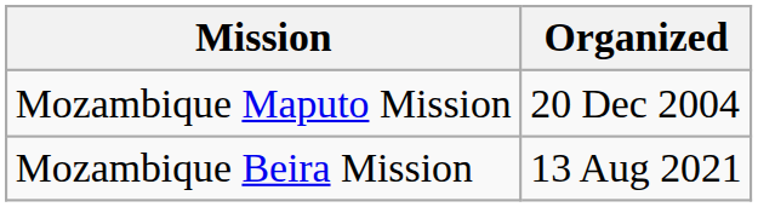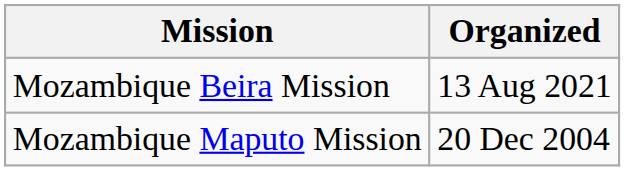 <table class="wikitable">
 <tr>
 <th>Mission</th>
 <th>Organized</th>
 </tr>
 <tr>
+<td>Mozambique <a href='#'>Beira</a> Mission</td>
+<td>13 Aug 2021</td>
+</tr>
+<tr>
 <td>Mozambique <a href='#'>Maputo</a> Mission</td>
 <td>20 Dec 2004</td>
 </tr>
-<tr>
-<td>Mozambique <a href='#'>Beira</a> Mission</td>
-<td>13 Aug 2021</td>
-</tr>
 </table>
